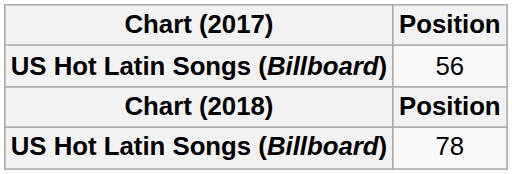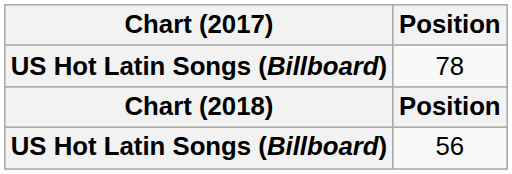 <table class="wikitable plainrowheaders" style="text-align:center">
 <tr>
 <th scope="col">Chart (2017)</th>
 <th scope="col">Position</th>
 </tr>
 <tr>
 <th scope="row">US Hot Latin Songs (<em>Billboard</em>)</th>
-<td>56</td>
+<td>78</td>
 </tr>
 <tr>
 <th scope="col">Chart (2018)</th>
 <th scope="col">Position</th>
 </tr>
 <tr>
 <th scope="row">US Hot Latin Songs (<em>Billboard</em>)</th>
-<td>78</td>
+<td>56</td>
 </tr>
 </table>
